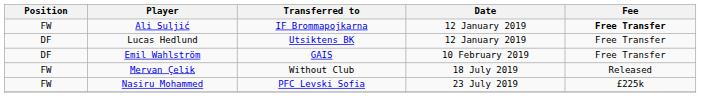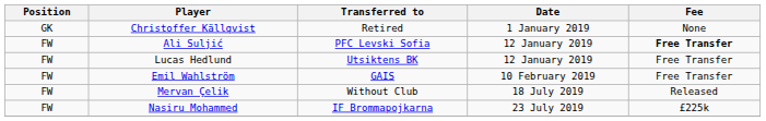 <table class="wikitable sortable" style="width:75%; text-align:center; font-size:95%; text-align:center;">
 <tr>
 <th><strong>Position</strong></th>
 <th><strong>Player</strong></th>
 <th><strong>Transferred to</strong></th>
 <th><strong>Date</strong></th>
 <th><strong>Fee</strong></th>
 </tr>
 <tr>
+<td>GK</td>
+<td> <a href='#'>Christoffer Källqvist</a></td>
+<td>Retired</td>
+<td>1 January 2019</td>
+<td>None</td>
+</tr>
+<tr>
 <td>FW</td>
 <td>  <a href='#'>Ali Suljić</a></td>
-<td><a href='#'>IF Brommapojkarna</a></td>
+<td><a href='#'>PFC Levski Sofia</a></td>
 <td>12 January 2019</td>
 <td><strong>Free Transfer</strong></td>
 </tr>
 <tr>
-<td>DF</td>
+<td>FW</td>
 <td> Lucas Hedlund</td>
 <td><a href='#'>Utsiktens BK</a></td>
 <td>12 January 2019</td>
 <td>Free Transfer</td>
 </tr>
 <tr>
-<td>DF</td>
+<td>FW</td>
 <td> <a href='#'>Emil Wahlström</a></td>
 <td><a href='#'>GAIS</a></td>
 <td>10 February 2019</td>
 <td>Free Transfer</td>
 </tr>
 <tr>
 <td>FW</td>
 <td>  <a href='#'>Mervan Çelik</a></td>
 <td>Without Club</td>
 <td>18 July 2019</td>
 <td>Released</td>
 </tr>
 <tr>
 <td>FW</td>
 <td> <a href='#'>Nasiru Mohammed</a></td>
-<td><a href='#'>PFC Levski Sofia</a></td>
+<td><a href='#'>IF Brommapojkarna</a></td>
 <td>23 July 2019</td>
 <td>£225k</td>
 </tr>
 <tr>
 </tr>
 </table>
